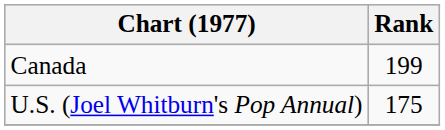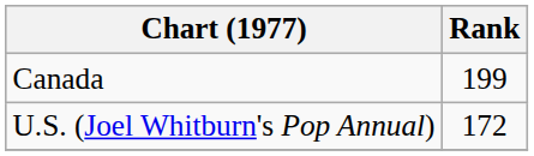 <table class="wikitable">
 <tr>
 <th align="left">Chart (1977)</th>
 <th style="text-align:center;">Rank</th>
 </tr>
 <tr>
 <td>Canada </td>
 <td style="text-align:center;">199</td>
 </tr>
 <tr>
 <td>U.S. (<a href='#'>Joel Whitburn</a>'s <em>Pop Annual</em>)</td>
-<td style="text-align:center;">175</td>
+<td style="text-align:center;">172</td>
 </tr>
 <tr>
 </tr>
 </table>
